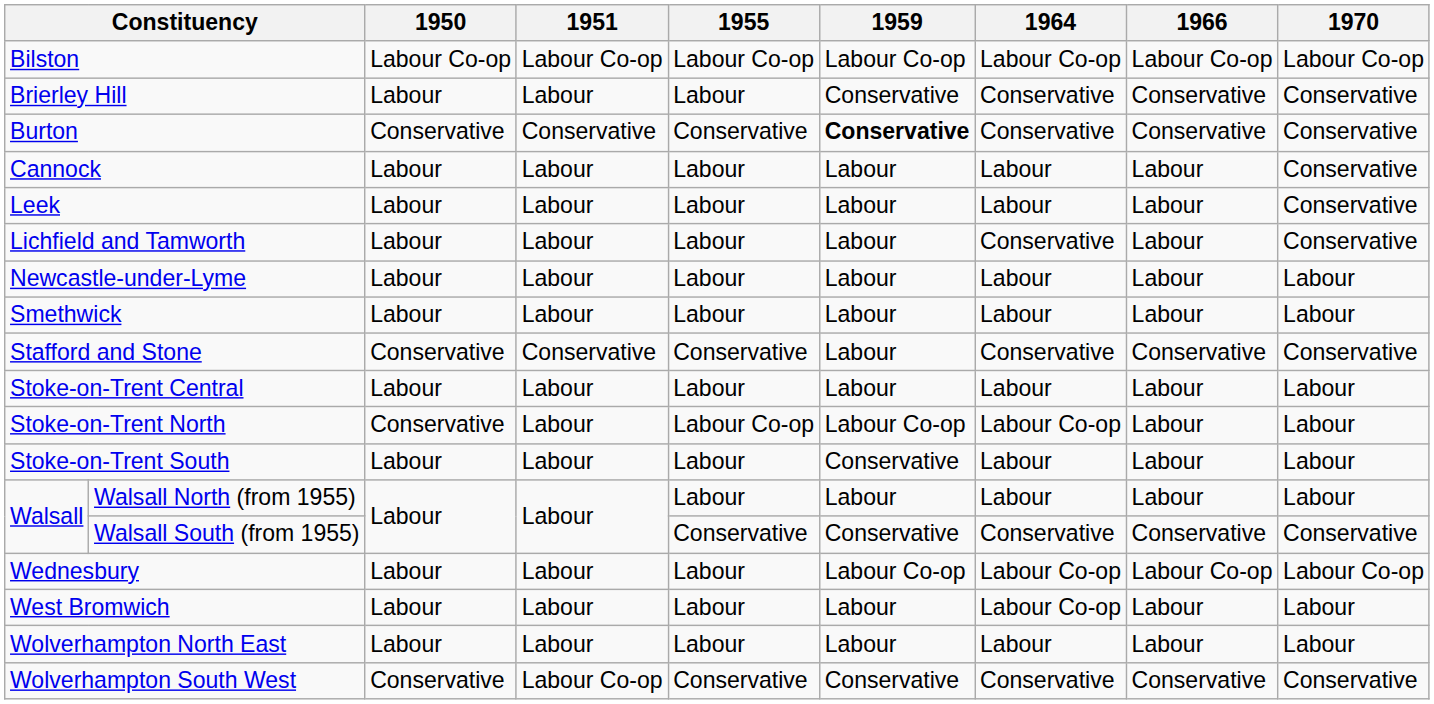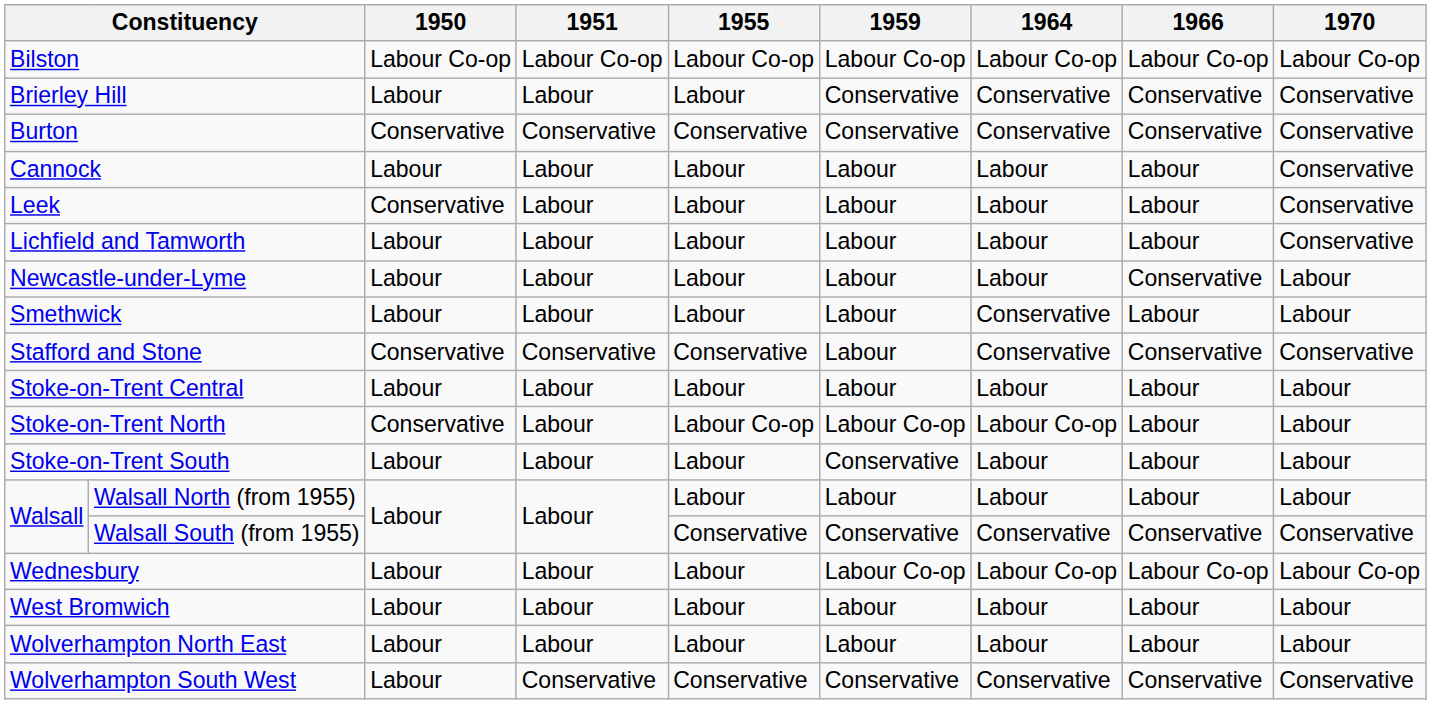 <table class="wikitable sortable">
 <tr>
 <th colspan="2">Constituency</th>
 <th>1950</th>
 <th>1951</th>
 <th>1955</th>
 <th>1959</th>
 <th>1964</th>
 <th>1966</th>
 <th>1970</th>
 </tr>
 <tr>
 <td colspan="2"><a href='#'>Bilston</a></td>
 <td bgcolor=>Labour Co-op</td>
 <td bgcolor=>Labour Co-op</td>
 <td bgcolor=>Labour Co-op</td>
 <td bgcolor=>Labour Co-op</td>
 <td bgcolor=>Labour Co-op</td>
 <td bgcolor=>Labour Co-op</td>
 <td bgcolor=>Labour Co-op</td>
 </tr>
 <tr>
 <td colspan="2"><a href='#'>Brierley Hill</a></td>
 <td bgcolor=>Labour</td>
 <td bgcolor=>Labour</td>
 <td bgcolor=>Labour</td>
 <td bgcolor=>Conservative</td>
 <td bgcolor=>Conservative</td>
 <td bgcolor=>Conservative</td>
 <td bgcolor=>Conservative</td>
 </tr>
 <tr>
 <td colspan="2"><a href='#'>Burton</a></td>
 <td bgcolor=>Conservative</td>
 <td bgcolor=>Conservative</td>
 <td bgcolor=>Conservative</td>
-<td bgcolor=><strong>Conservative</strong></td>
+<td bgcolor=>Conservative</td>
 <td bgcolor=>Conservative</td>
 <td bgcolor=>Conservative</td>
 <td bgcolor=>Conservative</td>
 </tr>
 <tr>
 <td colspan="2"><a href='#'>Cannock</a></td>
 <td bgcolor=>Labour</td>
 <td bgcolor=>Labour</td>
 <td bgcolor=>Labour</td>
 <td bgcolor=>Labour</td>
 <td bgcolor=>Labour</td>
 <td bgcolor=>Labour</td>
 <td bgcolor=>Conservative</td>
 </tr>
 <tr>
 <td colspan="2"><a href='#'>Leek</a></td>
-<td bgcolor=>Labour</td>
+<td bgcolor=>Conservative</td>
 <td bgcolor=>Labour</td>
 <td bgcolor=>Labour</td>
 <td bgcolor=>Labour</td>
 <td bgcolor=>Labour</td>
 <td bgcolor=>Labour</td>
 <td bgcolor=>Conservative</td>
 </tr>
 <tr>
 <td colspan="2"><a href='#'>Lichfield and Tamworth</a></td>
 <td bgcolor=>Labour</td>
 <td bgcolor=>Labour</td>
 <td bgcolor=>Labour</td>
 <td bgcolor=>Labour</td>
-<td bgcolor=>Conservative</td>
+<td bgcolor=>Labour</td>
 <td bgcolor=>Labour</td>
 <td bgcolor=>Conservative</td>
 </tr>
 <tr>
 <td colspan="2"><a href='#'>Newcastle-under-Lyme</a></td>
 <td bgcolor=>Labour</td>
 <td bgcolor=>Labour</td>
 <td bgcolor=>Labour</td>
 <td bgcolor=>Labour</td>
 <td bgcolor=>Labour</td>
-<td bgcolor=>Labour</td>
+<td bgcolor=>Conservative</td>
 <td bgcolor=>Labour</td>
 </tr>
 <tr>
 <td colspan="2"><a href='#'>Smethwick</a></td>
 <td bgcolor=>Labour</td>
 <td bgcolor=>Labour</td>
 <td bgcolor=>Labour</td>
 <td bgcolor=>Labour</td>
-<td bgcolor=>Labour</td>
+<td bgcolor=>Conservative</td>
 <td bgcolor=>Labour</td>
 <td bgcolor=>Labour</td>
 </tr>
 <tr>
 <td colspan="2"><a href='#'>Stafford and Stone</a></td>
 <td bgcolor=>Conservative</td>
 <td bgcolor=>Conservative</td>
 <td bgcolor=>Conservative</td>
 <td bgcolor=>Labour</td>
 <td bgcolor=>Conservative</td>
 <td bgcolor=>Conservative</td>
 <td bgcolor=>Conservative</td>
 </tr>
 <tr>
 <td colspan="2"><a href='#'>Stoke-on-Trent Central</a></td>
 <td bgcolor=>Labour</td>
 <td bgcolor=>Labour</td>
 <td bgcolor=>Labour</td>
 <td bgcolor=>Labour</td>
 <td bgcolor=>Labour</td>
 <td bgcolor=>Labour</td>
 <td bgcolor=>Labour</td>
 </tr>
 <tr>
 <td colspan="2"><a href='#'>Stoke-on-Trent North</a></td>
 <td bgcolor=>Conservative</td>
 <td bgcolor=>Labour</td>
 <td bgcolor=>Labour Co-op</td>
 <td bgcolor=>Labour Co-op</td>
 <td bgcolor=>Labour Co-op</td>
 <td bgcolor=>Labour</td>
 <td bgcolor=>Labour</td>
 </tr>
 <tr>
 <td colspan="2"><a href='#'>Stoke-on-Trent South</a></td>
 <td bgcolor=>Labour</td>
 <td bgcolor=>Labour</td>
 <td bgcolor=>Labour</td>
 <td bgcolor=>Conservative</td>
 <td bgcolor=>Labour</td>
 <td bgcolor=>Labour</td>
 <td bgcolor=>Labour</td>
 </tr>
 <tr>
 <td rowspan="2"><a href='#'>Walsall</a></td>
 <td><a href='#'>Walsall North</a> (from 1955)</td>
 <td rowspan="2" bgcolor=>Labour</td>
 <td rowspan="2" bgcolor=>Labour</td>
 <td bgcolor=>Labour</td>
 <td bgcolor=>Labour</td>
 <td bgcolor=>Labour</td>
 <td bgcolor=>Labour</td>
 <td bgcolor=>Labour</td>
 </tr>
 <tr>
 <td><a href='#'>Walsall South</a> (from 1955)</td>
 <td bgcolor=>Conservative</td>
 <td bgcolor=>Conservative</td>
 <td bgcolor=>Conservative</td>
 <td bgcolor=>Conservative</td>
 <td bgcolor=>Conservative</td>
 </tr>
 <tr>
 <td colspan="2"><a href='#'>Wednesbury</a></td>
 <td bgcolor=>Labour</td>
 <td bgcolor=>Labour</td>
 <td bgcolor=>Labour</td>
 <td bgcolor=>Labour Co-op</td>
 <td bgcolor=>Labour Co-op</td>
 <td bgcolor=>Labour Co-op</td>
 <td bgcolor=>Labour Co-op</td>
 </tr>
 <tr>
 <td colspan="2"><a href='#'>West Bromwich</a></td>
 <td bgcolor=>Labour</td>
 <td bgcolor=>Labour</td>
 <td bgcolor=>Labour</td>
 <td bgcolor=>Labour</td>
-<td bgcolor=>Labour Co-op</td>
+<td bgcolor=>Labour</td>
 <td bgcolor=>Labour</td>
 <td bgcolor=>Labour</td>
 </tr>
 <tr>
 <td colspan="2"><a href='#'>Wolverhampton North East</a></td>
 <td bgcolor=>Labour</td>
 <td bgcolor=>Labour</td>
 <td bgcolor=>Labour</td>
 <td bgcolor=>Labour</td>
 <td bgcolor=>Labour</td>
 <td bgcolor=>Labour</td>
 <td bgcolor=>Labour</td>
 </tr>
 <tr>
 <td colspan="2"><a href='#'>Wolverhampton South West</a></td>
+<td bgcolor=>Labour</td>
 <td bgcolor=>Conservative</td>
-<td bgcolor=>Labour Co-op</td>
 <td bgcolor=>Conservative</td>
 <td bgcolor=>Conservative</td>
 <td bgcolor=>Conservative</td>
 <td bgcolor=>Conservative</td>
 <td bgcolor=>Conservative</td>
 </tr>
 </table>
